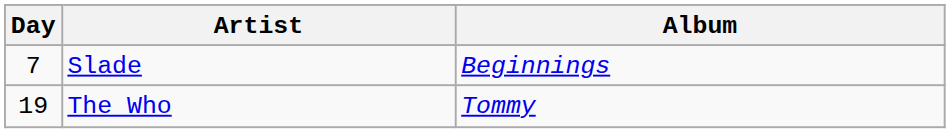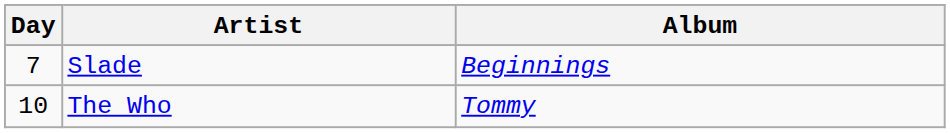 <table class="wikitable" border="1">
 <tr>
 <th>Day</th>
 <th width="200">Artist</th>
 <th width="250">Album</th>
 </tr>
 <tr>
 <td style="text-align:center;" rowspan="1">7</td>
 <td><a href='#'>Slade</a></td>
 <td><em><a href='#'>Beginnings</a></em></td>
 </tr>
 <tr>
-<td style="text-align:center;" rowspan="1">19</td>
+<td style="text-align:center;" rowspan="1">10</td>
 <td><a href='#'>The Who</a></td>
 <td><em><a href='#'>Tommy</a></em></td>
 </tr>
 </table>
